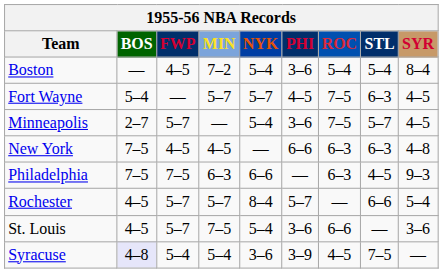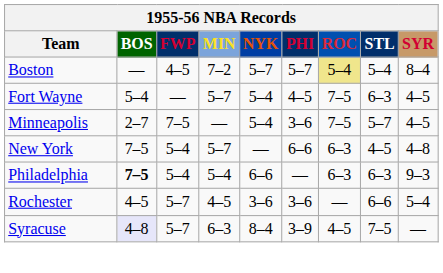 <table class="wikitable" style="font-size:95%; text-align:center;">
 <tr>
 <th colspan=9>1955-56 NBA Records</th>
 </tr>
 <tr>
 <th width=100>Team</th>
 <th style="background:#006400;color:#FFFFFF;width=35">BOS</th>
 <th style="background:#012F6B;color:#D40032;width=35">FWP</th>
 <th style="background:#7BA4DB;color:#FBE122;width=35">MIN</th>
 <th style="background:#003EA4;color:#E45206;width=35">NYK</th>
 <th style="background:#012F6B;color:#D50033;width=35">PHI</th>
 <th style="background:#0050B0;color:#D82A3C;width=35">ROC</th>
 <th style="background:#012F6B;color:#FFFFFF;width=35">STL</th>
 <th style="background:#C79968;color:#D20032;width=35">SYR</th>
 </tr>
 <tr>
 <td style="text-align:left;"><a href='#'>Boston</a></td>
 <td>—</td>
 <td>4–5</td>
 <td>7–2</td>
-<td>5–4</td>
-<td>3–6</td>
-<td>5–4</td>
+<td>5–7</td>
+<td>5–7</td>
+<td style="background: khaki;">5–4</td>
 <td>5–4</td>
 <td>8–4</td>
 </tr>
 <tr>
 <td style="text-align:left;"><a href='#'>Fort Wayne</a></td>
 <td>5–4</td>
 <td>—</td>
 <td>5–7</td>
-<td>5–7</td>
+<td>5–4</td>
 <td>4–5</td>
 <td>7–5</td>
 <td>6–3</td>
 <td>4–5</td>
 </tr>
 <tr>
 <td style="text-align:left;"><a href='#'>Minneapolis</a></td>
 <td>2–7</td>
-<td>5–7</td>
+<td>7–5</td>
 <td>—</td>
 <td>5–4</td>
 <td>3–6</td>
 <td>7–5</td>
 <td>5–7</td>
 <td>4–5</td>
 </tr>
 <tr>
 <td style="text-align:left;"><a href='#'>New York</a></td>
 <td>7–5</td>
-<td>4–5</td>
-<td>4–5</td>
+<td>5–4</td>
+<td>5–7</td>
 <td>—</td>
 <td>6–6</td>
 <td>6–3</td>
-<td>6–3</td>
+<td>4–5</td>
 <td>4–8</td>
 </tr>
 <tr>
 <td style="text-align:left;"><a href='#'>Philadelphia</a></td>
-<td>7–5</td>
-<td>7–5</td>
-<td>6–3</td>
+<td><strong>7–5</strong></td>
+<td>5–4</td>
+<td>5–4</td>
 <td>6–6</td>
 <td>—</td>
 <td>6–3</td>
-<td>4–5</td>
+<td>6–3</td>
 <td>9–3</td>
 </tr>
 <tr>
 <td style="text-align:left;"><a href='#'>Rochester</a></td>
 <td>4–5</td>
 <td>5–7</td>
-<td>5–7</td>
-<td>8–4</td>
-<td>5–7</td>
+<td>4–5</td>
+<td>3–6</td>
+<td>3–6</td>
 <td>—</td>
 <td>6–6</td>
 <td>5–4</td>
 </tr>
 <tr>
-<td style="text-align:left;">St. Louis</td>
-<td>4–5</td>
-<td>5–7</td>
-<td>7–5</td>
-<td>5–4</td>
-<td>3–6</td>
-<td>6–6</td>
-<td>—</td>
-<td>3–6</td>
-</tr>
-<tr>
 <td style="text-align:left;"><a href='#'>Syracuse</a></td>
 <td style="background: lavender;">4–8</td>
-<td>5–4</td>
-<td>5–4</td>
-<td>3–6</td>
+<td>5–7</td>
+<td>6–3</td>
+<td>8–4</td>
 <td>3–9</td>
 <td>4–5</td>
 <td>7–5</td>
 <td>—</td>
 </tr>
 </table>
